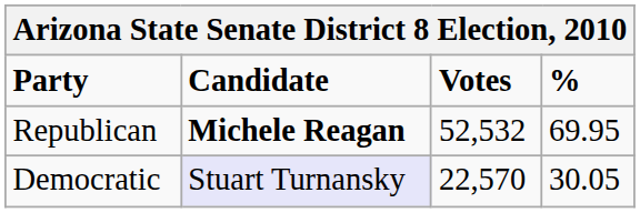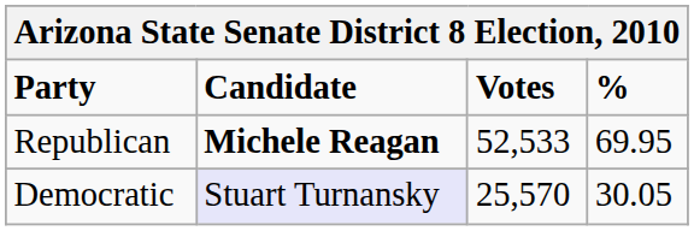 <table class="wikitable">
 <tr>
 <th colspan="4">Arizona State Senate District 8 Election, 2010</th>
 </tr>
 <tr>
 <td><strong>Party</strong></td>
 <td><strong>Candidate</strong></td>
 <td><strong>Votes</strong></td>
 <td><strong>%</strong></td>
 </tr>
 <tr>
 <td>Republican</td>
 <td><strong>Michele Reagan</strong></td>
-<td>52,532</td>
+<td>52,533</td>
 <td>69.95</td>
 </tr>
 <tr>
 <td>Democratic</td>
 <td style="background: lavender;">Stuart Turnansky</td>
-<td>22,570</td>
+<td>25,570</td>
 <td>30.05</td>
 </tr>
 </table>
